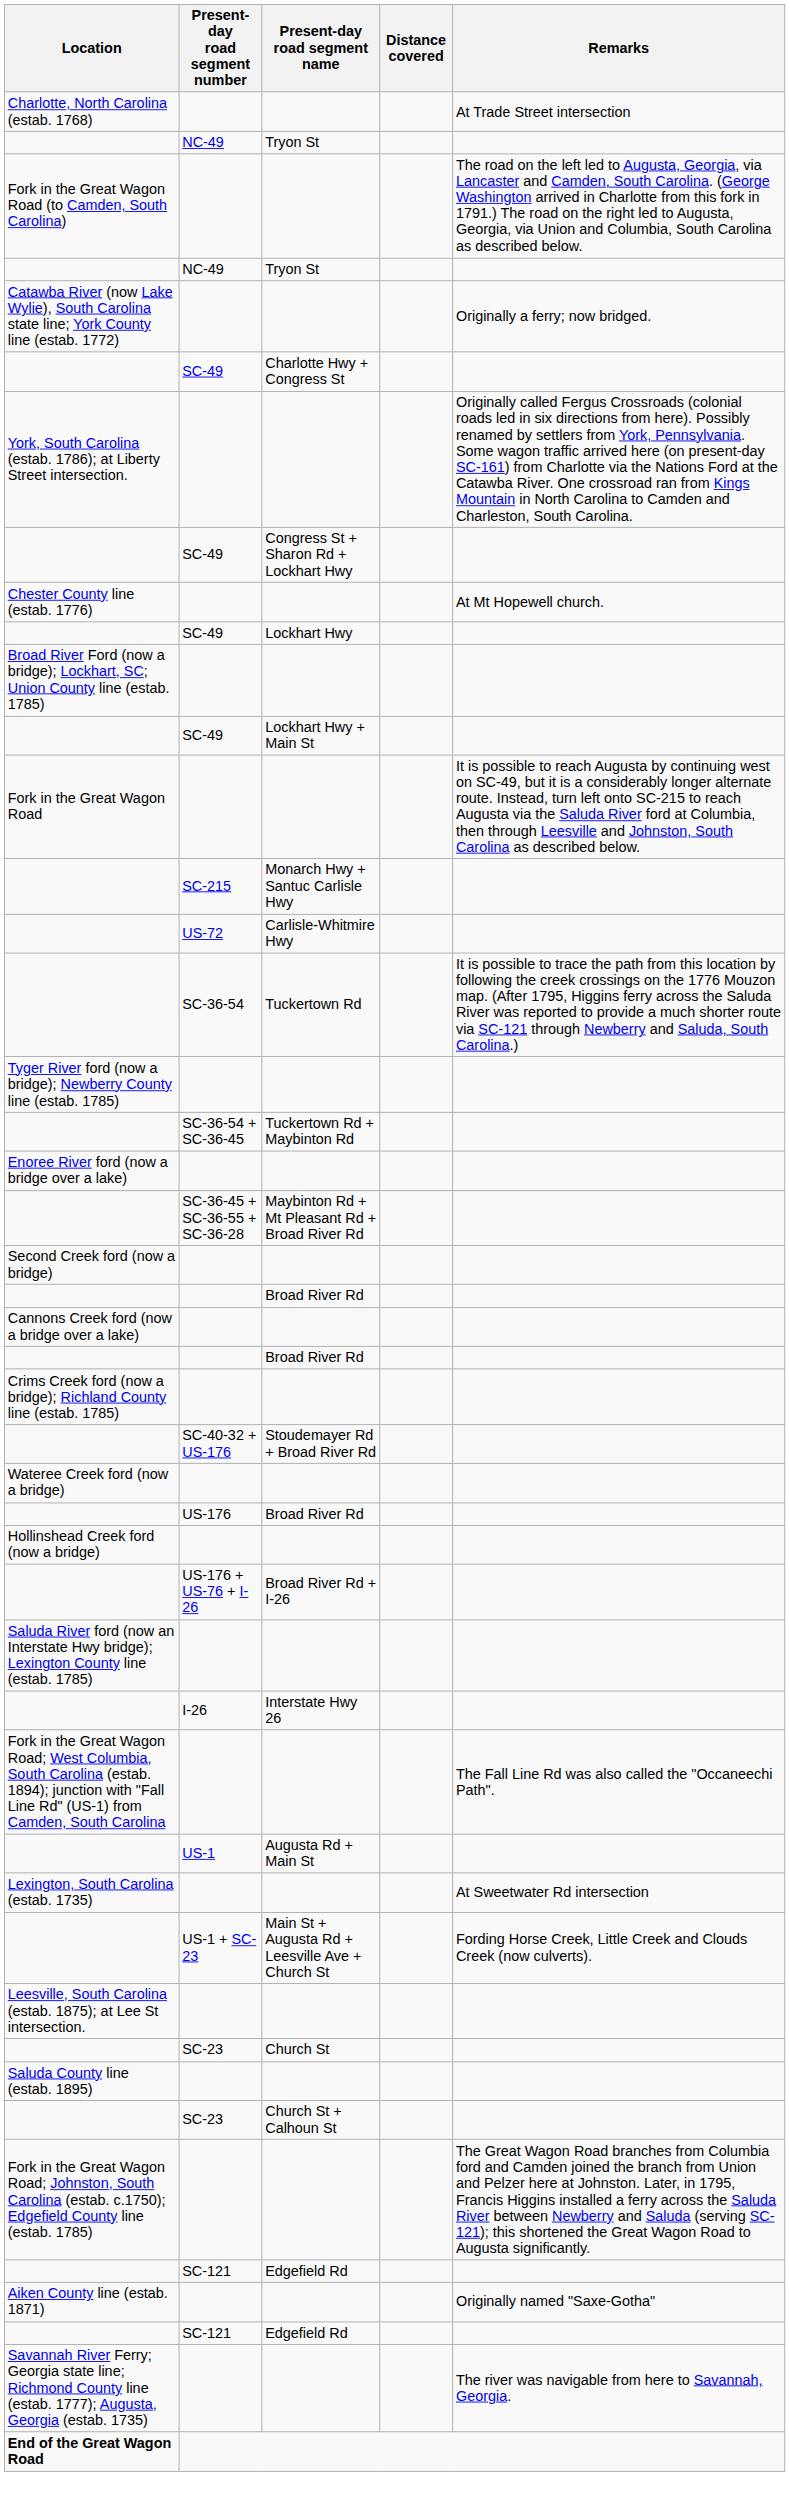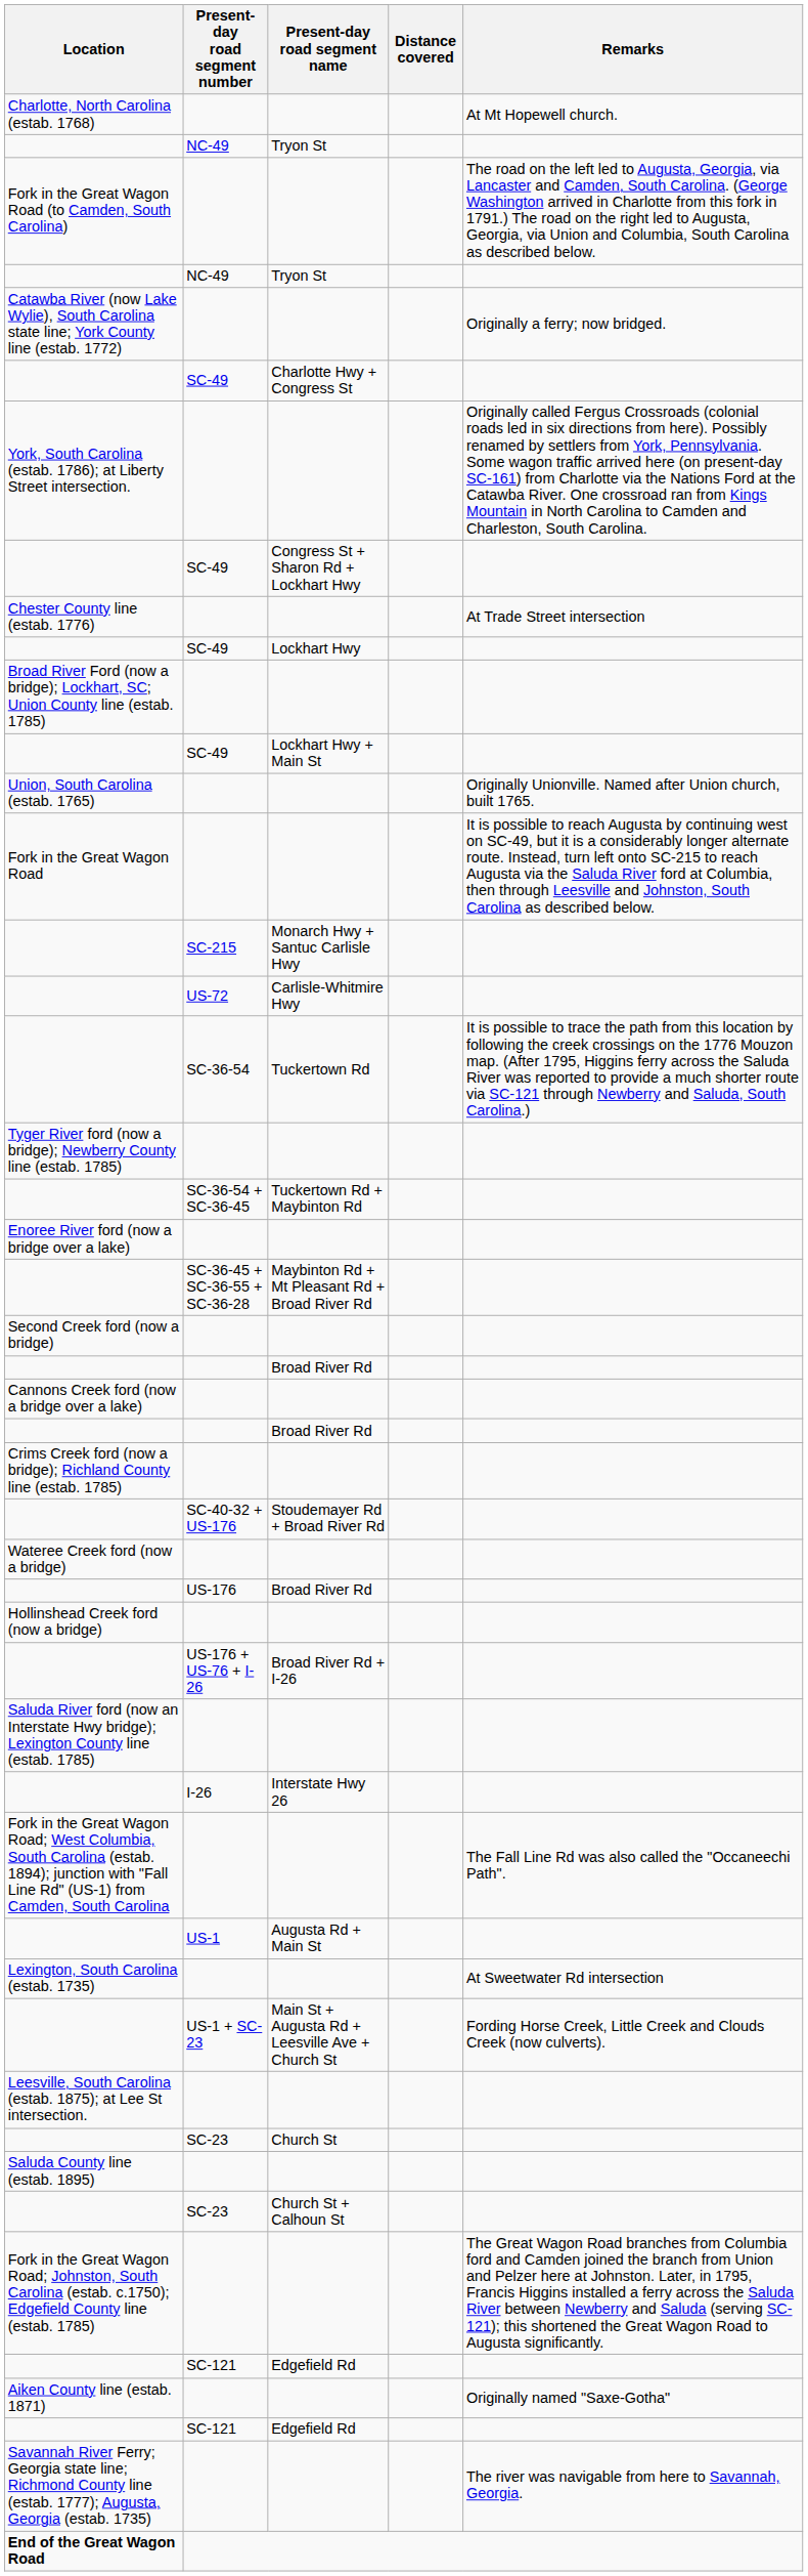 <table class="wikitable"/>
 <tr>
 <th>Location</th>
 <th>Present-day <br> road segment <br> number</th>
 <th>Present-day <br> road segment <br> name</th>
 <th>Distance covered</th>
 <th>Remarks</th>
 </tr>
 <tr>
 <td><a href='#'>Charlotte, North Carolina</a> (estab. 1768)</td>
 <td></td>
 <td></td>
 <td></td>
-<td>At Trade Street intersection</td>
+<td>At Mt Hopewell church.</td>
 </tr>
 <tr>
 <td></td>
 <td><a href='#'>NC-49</a></td>
 <td>Tryon St</td>
 <td align=center></td>
 <td></td>
 </tr>
 <tr>
 <td>Fork in the Great Wagon Road (to <a href='#'>Camden, South Carolina</a>)</td>
 <td></td>
 <td></td>
 <td></td>
 <td>The road on the left led to <a href='#'>Augusta, Georgia</a>, via <a href='#'>Lancaster</a> and <a href='#'>Camden, South Carolina</a>. (<a href='#'>George Washington</a> arrived in Charlotte from this fork in 1791.) The road on the right led to Augusta, Georgia, via Union and Columbia, South Carolina as described below.</td>
 </tr>
 <tr>
 <td></td>
 <td>NC-49</td>
 <td>Tryon St</td>
 <td align=center></td>
 <td></td>
 </tr>
 <tr>
 <td><a href='#'>Catawba River</a> (now <a href='#'>Lake Wylie</a>), <a href='#'>South Carolina</a> state line; <a href='#'>York County</a> line (estab. 1772)</td>
 <td></td>
 <td></td>
 <td></td>
 <td>Originally a ferry; now bridged.</td>
 </tr>
 <tr>
 <td></td>
 <td><a href='#'>SC-49</a></td>
 <td>Charlotte Hwy + Congress St</td>
 <td align=center></td>
 <td></td>
 </tr>
 <tr>
 <td><a href='#'>York, South Carolina</a> (estab. 1786); at Liberty Street intersection.</td>
 <td></td>
 <td></td>
 <td></td>
 <td>Originally called Fergus Crossroads (colonial roads led in six directions from here). Possibly renamed by settlers from <a href='#'>York, Pennsylvania</a>. Some wagon traffic arrived here (on present-day <a href='#'>SC-161</a>) from Charlotte via the Nations Ford at the Catawba River.  One crossroad ran from <a href='#'>Kings Mountain</a> in North Carolina to Camden and Charleston, South Carolina.</td>
 </tr>
 <tr>
 <td></td>
 <td>SC-49</td>
 <td>Congress St + Sharon Rd + Lockhart Hwy</td>
 <td align=center></td>
 <td></td>
 </tr>
 <tr>
 <td><a href='#'>Chester County</a> line (estab. 1776)</td>
 <td></td>
 <td></td>
 <td></td>
-<td>At Mt Hopewell church.</td>
+<td>At Trade Street intersection</td>
 </tr>
 <tr>
 <td></td>
 <td>SC-49</td>
 <td>Lockhart Hwy</td>
 <td align=center></td>
 <td></td>
 </tr>
 <tr>
 <td><a href='#'>Broad River</a> Ford (now a bridge); <a href='#'>Lockhart, SC</a>; <a href='#'>Union County</a> line (estab. 1785)</td>
 <td></td>
 <td></td>
 <td></td>
 <td></td>
 </tr>
 <tr>
 <td></td>
 <td>SC-49</td>
 <td>Lockhart Hwy + Main St</td>
 <td align=center></td>
 <td></td>
+</tr>
+<tr>
+<td><a href='#'>Union, South Carolina</a> (estab. 1765)</td>
+<td></td>
+<td></td>
+<td></td>
+<td>Originally Unionville. Named after Union church, built 1765.</td>
 </tr>
 <tr>
 <td>Fork in the Great Wagon Road</td>
 <td></td>
 <td></td>
 <td></td>
 <td>It is possible to reach Augusta by continuing west on SC-49, but it is a considerably longer alternate route. Instead, turn left onto SC-215 to reach Augusta via the <a href='#'>Saluda River</a> ford at Columbia, then through <a href='#'>Leesville</a> and <a href='#'>Johnston, South Carolina</a> as described below.</td>
 </tr>
 <tr>
 <td></td>
 <td><a href='#'>SC-215</a></td>
 <td>Monarch Hwy + Santuc Carlisle Hwy</td>
 <td align=center></td>
 <td></td>
 </tr>
 <tr>
 <td></td>
 <td><a href='#'>US-72</a></td>
 <td>Carlisle-Whitmire Hwy</td>
 <td align=center></td>
 <td></td>
 </tr>
 <tr>
 <td></td>
 <td>SC-36-54</td>
 <td>Tuckertown Rd</td>
 <td align=center></td>
 <td>It is possible to trace the path from this location by following the creek crossings on the 1776 Mouzon map. (After 1795, Higgins ferry across the Saluda River was reported to provide a much shorter route via <a href='#'>SC-121</a> through <a href='#'>Newberry</a> and <a href='#'>Saluda, South Carolina</a>.)</td>
 </tr>
 <tr>
 <td><a href='#'>Tyger River</a> ford (now a bridge); <a href='#'>Newberry County</a> line (estab. 1785)</td>
 <td></td>
 <td></td>
 <td></td>
 <td></td>
 </tr>
 <tr>
 <td></td>
 <td>SC-36-54 + SC-36-45</td>
 <td>Tuckertown Rd + Maybinton Rd</td>
 <td align=center></td>
 <td></td>
 </tr>
 <tr>
 <td><a href='#'>Enoree River</a> ford (now a bridge over a lake)</td>
 <td></td>
 <td></td>
 <td></td>
 <td></td>
 </tr>
 <tr>
 <td></td>
 <td>SC-36-45 + SC-36-55 + SC-36-28</td>
 <td>Maybinton Rd + Mt Pleasant Rd + Broad River Rd</td>
 <td align=center></td>
 <td></td>
 </tr>
 <tr>
 <td>Second Creek ford (now a bridge)</td>
 <td></td>
 <td></td>
 <td></td>
 <td></td>
 </tr>
 <tr>
 <td></td>
 <td></td>
 <td>Broad River Rd</td>
 <td align=center></td>
 <td></td>
 </tr>
 <tr>
 <td>Cannons Creek ford (now a bridge over a lake)</td>
 <td></td>
 <td></td>
 <td></td>
 <td></td>
 </tr>
 <tr>
 <td></td>
 <td></td>
 <td>Broad River Rd</td>
 <td align=center></td>
 <td></td>
 </tr>
 <tr>
 <td>Crims Creek ford (now a bridge); <a href='#'>Richland County</a> line (estab. 1785)</td>
 <td></td>
 <td></td>
 <td></td>
 <td></td>
 </tr>
 <tr>
 <td></td>
 <td>SC-40-32 + <a href='#'>US-176</a></td>
 <td>Stoudemayer Rd + Broad River Rd</td>
 <td align=center></td>
 <td></td>
 </tr>
 <tr>
 <td>Wateree Creek ford (now a bridge)</td>
 <td></td>
 <td></td>
 <td></td>
 <td></td>
 </tr>
 <tr>
 <td></td>
 <td>US-176</td>
 <td>Broad River Rd</td>
 <td align=center></td>
 <td></td>
 </tr>
 <tr>
 <td>Hollinshead Creek ford (now a bridge)</td>
 <td></td>
 <td></td>
 <td></td>
 <td></td>
 </tr>
 <tr>
 <td></td>
 <td>US-176 + <a href='#'>US-76</a> + <a href='#'>I-26</a></td>
 <td>Broad River Rd + I-26</td>
 <td align=center></td>
 <td></td>
 </tr>
 <tr>
 <td><a href='#'>Saluda River</a> ford (now an Interstate Hwy bridge); <a href='#'>Lexington County</a> line (estab. 1785)</td>
 <td></td>
 <td></td>
 <td></td>
 <td></td>
 </tr>
 <tr>
 <td></td>
 <td>I-26</td>
 <td>Interstate Hwy 26</td>
 <td align=center></td>
 <td></td>
 </tr>
 <tr>
 <td>Fork in the Great Wagon Road; <a href='#'>West Columbia, South Carolina</a> (estab. 1894); junction with "Fall Line Rd" (US-1) from <a href='#'>Camden, South Carolina</a></td>
 <td></td>
 <td></td>
 <td></td>
 <td>The Fall Line Rd was also called the "Occaneechi Path".</td>
 </tr>
 <tr>
 <td></td>
 <td><a href='#'>US-1</a></td>
 <td>Augusta Rd + Main St</td>
 <td align=center></td>
 <td></td>
 </tr>
 <tr>
 <td><a href='#'>Lexington, South Carolina</a> (estab. 1735)</td>
 <td></td>
 <td></td>
 <td></td>
 <td>At Sweetwater Rd intersection</td>
 </tr>
 <tr>
 <td></td>
 <td>US-1 + <a href='#'>SC-23</a></td>
 <td>Main St + Augusta Rd + Leesville Ave + Church St</td>
 <td align=center></td>
 <td>Fording Horse Creek, Little Creek and Clouds Creek (now culverts).</td>
 </tr>
 <tr>
 <td><a href='#'>Leesville, South Carolina</a> (estab. 1875); at Lee St intersection.</td>
 <td></td>
 <td></td>
 <td></td>
 <td></td>
 </tr>
 <tr>
 <td></td>
 <td>SC-23</td>
 <td>Church St</td>
 <td align=center></td>
 <td></td>
 </tr>
 <tr>
 <td><a href='#'>Saluda County</a> line (estab. 1895)</td>
 <td></td>
 <td></td>
 <td></td>
 <td></td>
 </tr>
 <tr>
 <td></td>
 <td>SC-23</td>
 <td>Church St + Calhoun St</td>
 <td align=center></td>
 <td></td>
 </tr>
 <tr>
 <td>Fork in the Great Wagon Road; <a href='#'>Johnston, South Carolina</a> (estab. c.1750); <a href='#'>Edgefield County</a> line (estab. 1785)</td>
 <td></td>
 <td></td>
 <td></td>
 <td>The Great Wagon Road branches from Columbia ford and Camden joined the branch from Union and Pelzer here at Johnston. Later, in 1795, Francis Higgins installed a ferry across the <a href='#'>Saluda River</a> between <a href='#'>Newberry</a> and <a href='#'>Saluda</a> (serving <a href='#'>SC-121</a>); this shortened the Great Wagon Road to Augusta significantly.</td>
 </tr>
 <tr>
 <td></td>
 <td>SC-121</td>
 <td>Edgefield Rd</td>
 <td align=center></td>
 <td></td>
 </tr>
 <tr>
 <td><a href='#'>Aiken County</a> line (estab. 1871)</td>
 <td></td>
 <td></td>
 <td></td>
 <td>Originally named "Saxe-Gotha"</td>
 </tr>
 <tr>
 <td></td>
 <td>SC-121</td>
 <td>Edgefield Rd</td>
 <td align=center></td>
 <td></td>
 </tr>
 <tr>
 <td><a href='#'>Savannah River</a> Ferry; Georgia state line; <a href='#'>Richmond County</a> line (estab. 1777); <a href='#'>Augusta, Georgia</a> (estab. 1735)</td>
 <td></td>
 <td></td>
 <td></td>
 <td>The river was navigable from here to <a href='#'>Savannah, Georgia</a>.</td>
 </tr>
 <tr>
 <td><strong>End of the Great Wagon Road</strong></td>
 </tr>
 </table>
